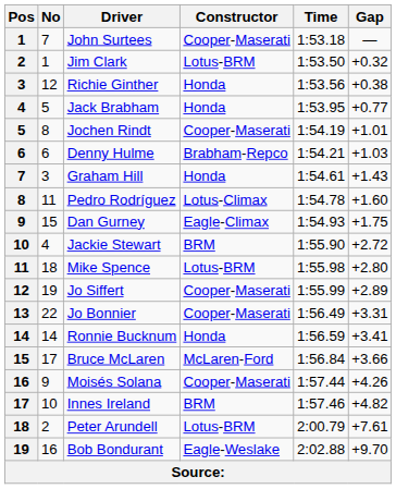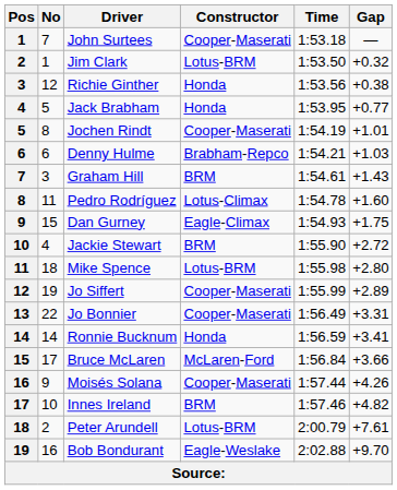 <table class="wikitable sortable" style="font-size: 95%">
 <tr>
 <th>Pos</th>
 <th>No</th>
 <th>Driver</th>
 <th>Constructor</th>
 <th>Time</th>
 <th>Gap</th>
 </tr>
 <tr>
 <th>1</th>
 <td>7</td>
 <td> <a href='#'>John Surtees</a></td>
 <td><a href='#'>Cooper</a>-<a href='#'>Maserati</a></td>
 <td>1:53.18</td>
 <td align="center">—</td>
 </tr>
 <tr>
 <th>2</th>
 <td>1</td>
 <td> <a href='#'>Jim Clark</a></td>
 <td><a href='#'>Lotus</a>-<a href='#'>BRM</a></td>
 <td>1:53.50</td>
 <td>+0.32</td>
 </tr>
 <tr>
 <th>3</th>
 <td>12</td>
 <td> <a href='#'>Richie Ginther</a></td>
 <td><a href='#'>Honda</a></td>
 <td>1:53.56</td>
 <td>+0.38</td>
 </tr>
 <tr>
 <th>4</th>
 <td>5</td>
 <td> <a href='#'>Jack Brabham</a></td>
 <td><a href='#'>Honda</a></td>
 <td>1:53.95</td>
 <td>+0.77</td>
 </tr>
 <tr>
 <th>5</th>
 <td>8</td>
 <td> <a href='#'>Jochen Rindt</a></td>
 <td><a href='#'>Cooper</a>-<a href='#'>Maserati</a></td>
 <td>1:54.19</td>
 <td>+1.01</td>
 </tr>
 <tr>
 <th>6</th>
 <td>6</td>
 <td> <a href='#'>Denny Hulme</a></td>
 <td><a href='#'>Brabham</a>-<a href='#'>Repco</a></td>
 <td>1:54.21</td>
 <td>+1.03</td>
 </tr>
 <tr>
 <th>7</th>
 <td>3</td>
 <td> <a href='#'>Graham Hill</a></td>
-<td><a href='#'>Honda</a></td>
+<td><a href='#'>BRM</a></td>
 <td>1:54.61</td>
 <td>+1.43</td>
 </tr>
 <tr>
 <th>8</th>
 <td>11</td>
 <td> <a href='#'>Pedro Rodríguez</a></td>
 <td><a href='#'>Lotus</a>-<a href='#'>Climax</a></td>
 <td>1:54.78</td>
 <td>+1.60</td>
 </tr>
 <tr>
 <th>9</th>
 <td>15</td>
 <td> <a href='#'>Dan Gurney</a></td>
 <td><a href='#'>Eagle</a>-<a href='#'>Climax</a></td>
 <td>1:54.93</td>
 <td>+1.75</td>
 </tr>
 <tr>
 <th>10</th>
 <td>4</td>
 <td> <a href='#'>Jackie Stewart</a></td>
 <td><a href='#'>BRM</a></td>
 <td>1:55.90</td>
 <td>+2.72</td>
 </tr>
 <tr>
 <th>11</th>
 <td>18</td>
 <td> <a href='#'>Mike Spence</a></td>
 <td><a href='#'>Lotus</a>-<a href='#'>BRM</a></td>
 <td>1:55.98</td>
 <td>+2.80</td>
 </tr>
 <tr>
 <th>12</th>
 <td>19</td>
 <td> <a href='#'>Jo Siffert</a></td>
 <td><a href='#'>Cooper</a>-<a href='#'>Maserati</a></td>
 <td>1:55.99</td>
 <td>+2.89</td>
 </tr>
 <tr>
 <th>13</th>
 <td>22</td>
 <td> <a href='#'>Jo Bonnier</a></td>
 <td><a href='#'>Cooper</a>-<a href='#'>Maserati</a></td>
 <td>1:56.49</td>
 <td>+3.31</td>
 </tr>
 <tr>
 <th>14</th>
 <td>14</td>
 <td> <a href='#'>Ronnie Bucknum</a></td>
 <td><a href='#'>Honda</a></td>
 <td>1:56.59</td>
 <td>+3.41</td>
 </tr>
 <tr>
 <th>15</th>
 <td>17</td>
 <td> <a href='#'>Bruce McLaren</a></td>
 <td><a href='#'>McLaren</a>-<a href='#'>Ford</a></td>
 <td>1:56.84</td>
 <td>+3.66</td>
 </tr>
 <tr>
 <th>16</th>
 <td>9</td>
 <td> <a href='#'>Moisés Solana</a></td>
 <td><a href='#'>Cooper</a>-<a href='#'>Maserati</a></td>
 <td>1:57.44</td>
 <td>+4.26</td>
 </tr>
 <tr>
 <th>17</th>
 <td>10</td>
 <td> <a href='#'>Innes Ireland</a></td>
 <td><a href='#'>BRM</a></td>
 <td>1:57.46</td>
 <td>+4.82</td>
 </tr>
 <tr>
 <th>18</th>
 <td>2</td>
 <td> <a href='#'>Peter Arundell</a></td>
 <td><a href='#'>Lotus</a>-<a href='#'>BRM</a></td>
 <td>2:00.79</td>
 <td>+7.61</td>
 </tr>
 <tr>
 <th>19</th>
 <td>16</td>
 <td> <a href='#'>Bob Bondurant</a></td>
 <td><a href='#'>Eagle</a>-<a href='#'>Weslake</a></td>
 <td>2:02.88</td>
 <td>+9.70</td>
 </tr>
 <tr>
 <th colspan="6">Source:</th>
 </tr>
 </table>
